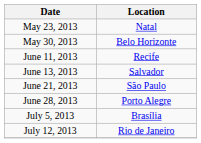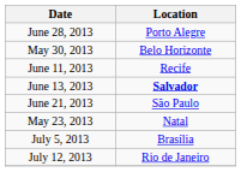 <table class="wikitable" style="text-align:center; line-height:17px; width:25%;">
 <tr>
 <th>Date</th>
 <th>Location</th>
 </tr>
 <tr>
-<td>May 23, 2013</td>
-<td><a href='#'>Natal</a></td>
+<td>June 28, 2013</td>
+<td><a href='#'>Porto Alegre</a></td>
 </tr>
 <tr>
 <td>May 30, 2013</td>
 <td><a href='#'>Belo Horizonte</a></td>
 </tr>
 <tr>
 <td>June 11, 2013</td>
 <td><a href='#'>Recife</a></td>
 </tr>
 <tr>
 <td>June 13, 2013</td>
-<td><a href='#'>Salvador</a></td>
+<td><strong><a href='#'>Salvador</a></strong></td>
 </tr>
 <tr>
 <td>June 21, 2013</td>
 <td><a href='#'>São Paulo</a></td>
 </tr>
 <tr>
-<td>June 28, 2013</td>
-<td><a href='#'>Porto Alegre</a></td>
+<td>May 23, 2013</td>
+<td><a href='#'>Natal</a></td>
 </tr>
 <tr>
 <td>July 5, 2013</td>
 <td><a href='#'>Brasília</a></td>
 </tr>
 <tr>
 <td>July 12, 2013</td>
 <td><a href='#'>Rio de Janeiro</a></td>
 </tr>
 <tr>
 </tr>
 </table>
